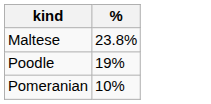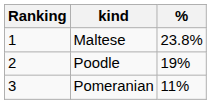 <table class="wikitable">
 <tr>
+<th>Ranking</th>
 <th>kind</th>
 <th>%</th>
 </tr>
 <tr>
+<td>1</td>
 <td>Maltese</td>
 <td>23.8%</td>
 </tr>
 <tr>
+<td>2</td>
 <td>Poodle</td>
 <td>19%</td>
 </tr>
 <tr>
+<td>3</td>
 <td>Pomeranian</td>
-<td>10%</td>
+<td>11%</td>
 </tr>
 </table>
